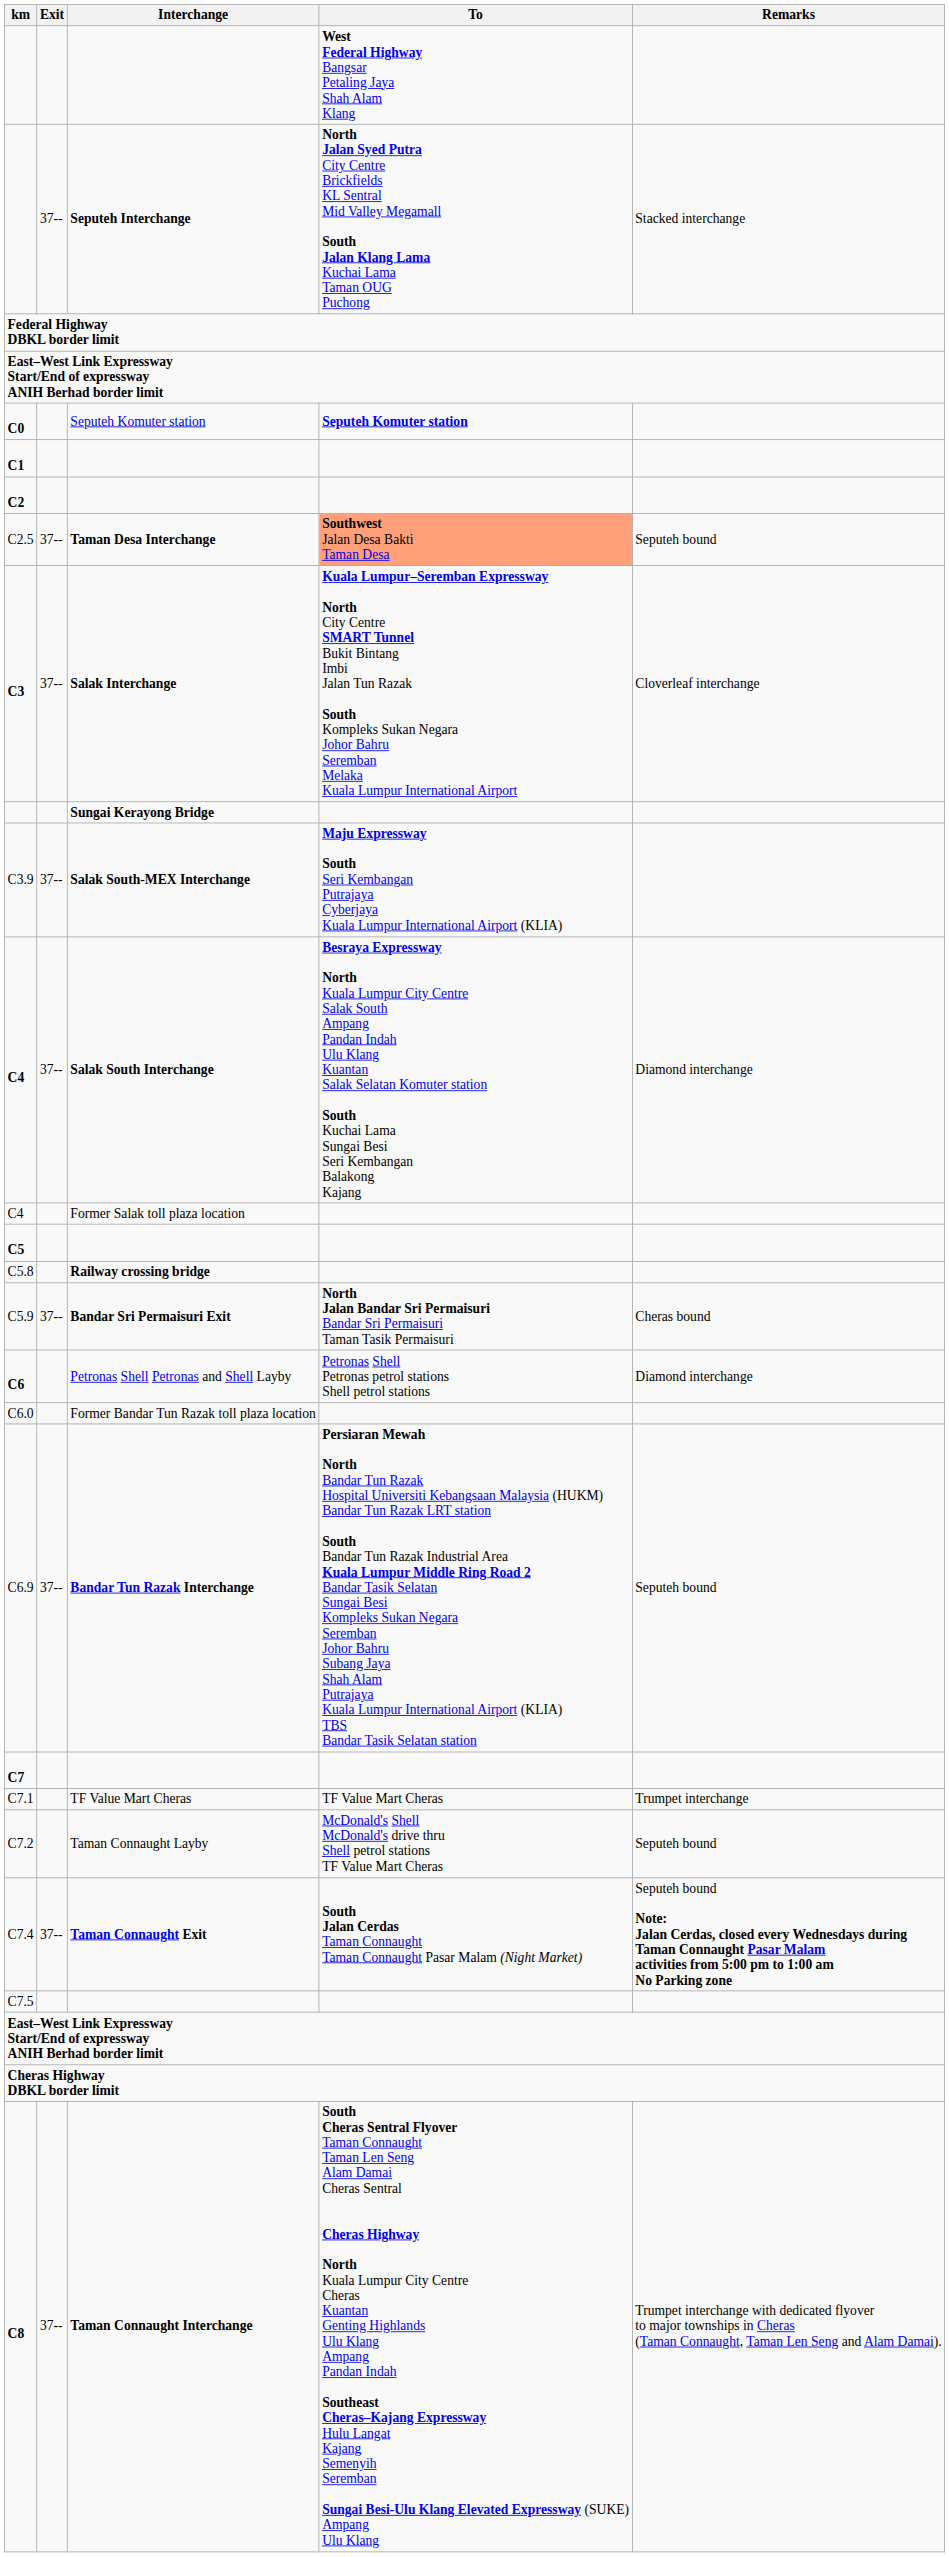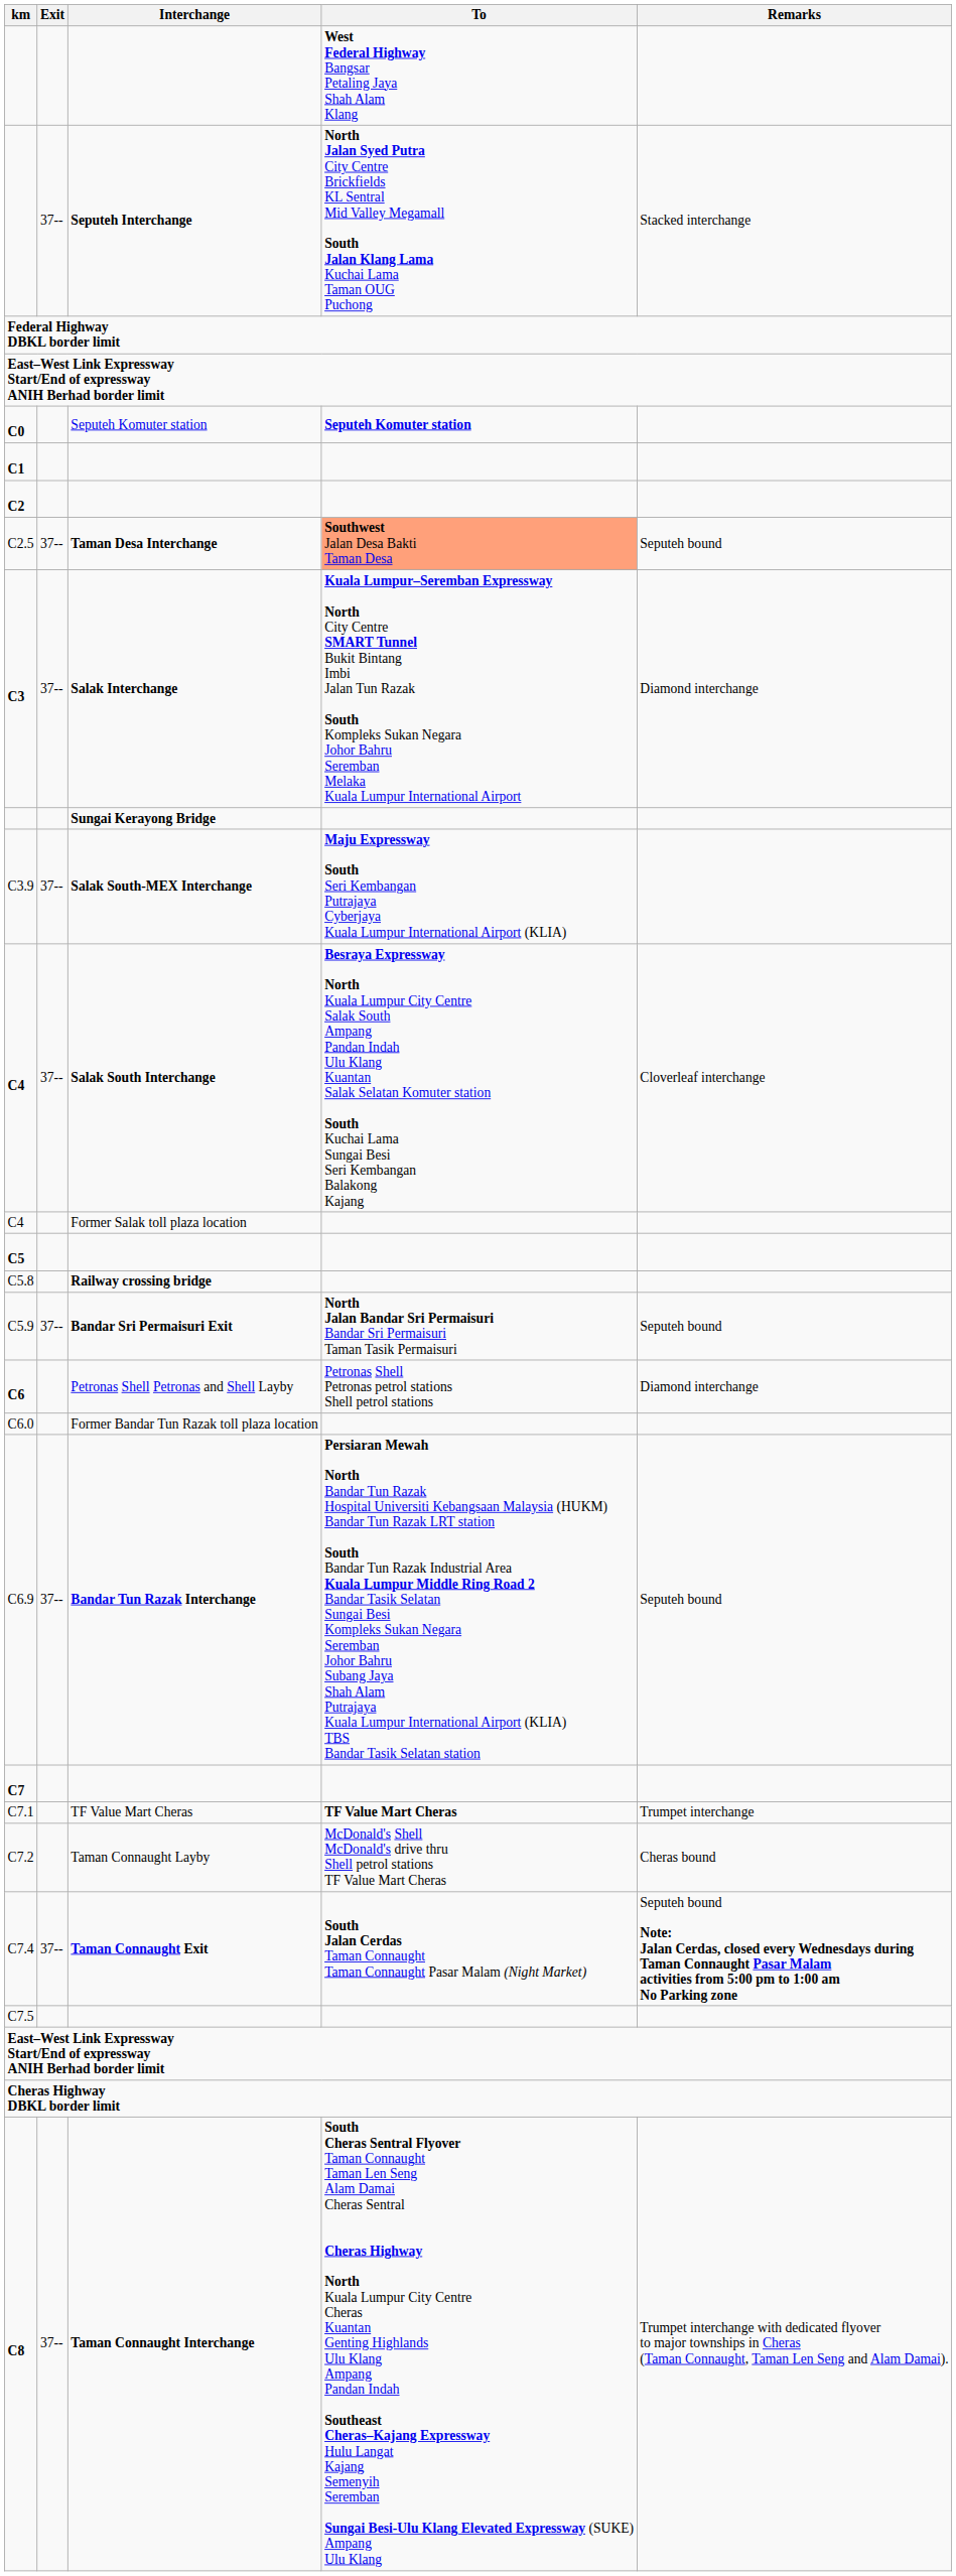 <table class="wikitable">
 <tr>
 <th>km</th>
 <th>Exit</th>
 <th>Interchange</th>
 <th>To</th>
 <th>Remarks</th>
 </tr>
 <tr>
 <td></td>
 <td></td>
 <td></td>
 <td><strong>West</strong><br> <strong><a href='#'>Federal Highway</a></strong><br><a href='#'>Bangsar</a><br><a href='#'>Petaling Jaya</a><br><a href='#'>Shah Alam</a><br><a href='#'>Klang</a></td>
 <td></td>
 </tr>
 <tr>
 <td></td>
 <td>37--</td>
 <td><strong>Seputeh Interchange</strong></td>
 <td><strong>North</strong><br> <strong><a href='#'>Jalan Syed Putra</a></strong><br><a href='#'>City Centre</a><br><a href='#'>Brickfields</a><br><a href='#'>KL Sentral</a> <br><a href='#'>Mid Valley Megamall</a> <br><br><strong>South</strong><br> <strong><a href='#'>Jalan Klang Lama</a></strong><br><a href='#'>Kuchai Lama</a><br><a href='#'>Taman OUG</a><br> <a href='#'>Puchong</a></td>
 <td>Stacked interchange</td>
 </tr>
 <tr>
 <td style="width:600px" colspan="6" style="text-align:center; background:blue;"><strong><span> Federal Highway <br>DBKL border limit</span></strong></td>
 </tr>
 <tr>
 <td style="width:600px" colspan="5" style="text-align:center; background:green;"><strong><span> East–West Link Expressway <br>Start/End of expressway<br>ANIH Berhad border limit</span></strong></td>
 </tr>
 <tr>
 <td><br><strong>C0</strong></td>
 <td></td>
 <td><a href='#'>Seputeh Komuter station</a></td>
 <td><strong><a href='#'>Seputeh Komuter station</a></strong><br></td>
 <td></td>
 </tr>
 <tr>
 <td><br><strong>C1</strong></td>
 <td></td>
 <td></td>
 <td></td>
 <td></td>
 </tr>
 <tr>
 <td><br><strong>C2</strong></td>
 <td></td>
 <td></td>
 <td></td>
 <td></td>
 </tr>
 <tr>
 <td>C2.5</td>
 <td>37--</td>
 <td><strong> Taman Desa Interchange </strong></td>
 <td style="background: lightsalmon;"><strong>Southwest</strong><br> Jalan Desa Bakti<br><a href='#'>Taman Desa</a></td>
 <td>Seputeh bound</td>
 </tr>
 <tr>
 <td><br><strong>C3</strong></td>
 <td>37--</td>
 <td><strong>Salak Interchange</strong></td>
 <td><strong> <a href='#'>Kuala Lumpur–Seremban Expressway</a></strong><br><br><strong>North</strong><br>City Centre<br> <strong><a href='#'>SMART Tunnel</a></strong><br>Bukit Bintang<br>Imbi<br>Jalan Tun Razak<br><br><strong>South</strong><br>Kompleks Sukan Negara<br>  <a href='#'>Johor Bahru</a><br>  <a href='#'>Seremban</a><br>  <a href='#'>Melaka</a><br>  <a href='#'>Kuala Lumpur International Airport</a> </td>
-<td>Cloverleaf interchange</td>
+<td>Diamond interchange</td>
 </tr>
 <tr>
 <td></td>
 <td></td>
 <td><strong>Sungai Kerayong Bridge</strong></td>
 <td></td>
 <td></td>
 </tr>
 <tr>
 <td>C3.9</td>
 <td>37--</td>
 <td><strong> Salak South-MEX Interchange </strong></td>
 <td> <strong><a href='#'>Maju Expressway</a></strong><br><br><strong>South</strong><br> <a href='#'>Seri Kembangan</a><br> <a href='#'>Putrajaya</a><br> <a href='#'>Cyberjaya</a><br>  <a href='#'>Kuala Lumpur International Airport</a> (KLIA)</td>
 <td></td>
 </tr>
 <tr>
 <td><br><strong>C4</strong></td>
 <td>37--</td>
 <td><strong> Salak South Interchange </strong></td>
 <td> <strong><a href='#'>Besraya Expressway</a></strong><br><br><strong>North</strong><br><a href='#'>Kuala Lumpur City Centre</a><br><a href='#'>Salak South</a><br><a href='#'>Ampang</a><br><a href='#'>Pandan Indah</a><br> <a href='#'>Ulu Klang</a><br>   <a href='#'>Kuantan</a><br>  <a href='#'>Salak Selatan Komuter station</a>  <br><br><strong>South</strong><br> Kuchai Lama<br> Sungai Besi<br> Seri Kembangan<br> Balakong<br> Kajang</td>
-<td>Diamond interchange</td>
+<td>Cloverleaf interchange</td>
 </tr>
 <tr>
 <td>C4</td>
 <td></td>
 <td>Former Salak toll plaza location</td>
 <td></td>
 <td></td>
 </tr>
 <tr>
 <td><br><strong>C5</strong></td>
 <td></td>
 <td></td>
 <td></td>
 <td></td>
 </tr>
 <tr>
 <td>C5.8</td>
 <td></td>
 <td><strong>Railway crossing bridge</strong></td>
 <td></td>
 <td></td>
 </tr>
 <tr>
 <td>C5.9</td>
 <td>37--</td>
 <td><strong> Bandar Sri Permaisuri Exit</strong></td>
 <td><strong>North</strong><br><strong>Jalan Bandar Sri Permaisuri</strong><br><a href='#'>Bandar Sri Permaisuri</a><br>Taman Tasik Permaisuri</td>
-<td>Cheras bound</td>
+<td>Seputeh bound</td>
 </tr>
 <tr>
 <td><br><strong>C6</strong></td>
 <td></td>
 <td> <a href='#'>Petronas</a> <a href='#'>Shell</a> <a href='#'>Petronas</a> and <a href='#'>Shell</a> Layby</td>
 <td>  <a href='#'>Petronas</a> <a href='#'>Shell</a><br>Petronas petrol stations<br>Shell petrol stations</td>
 <td>Diamond interchange</td>
 </tr>
 <tr>
 <td>C6.0</td>
 <td></td>
 <td>Former Bandar Tun Razak toll plaza location</td>
 <td></td>
 <td></td>
 </tr>
 <tr>
 <td>C6.9</td>
 <td>37--</td>
 <td><strong><a href='#'>Bandar Tun Razak</a> Interchange </strong></td>
 <td><strong>Persiaran Mewah</strong><br><br><strong>North</strong><br><a href='#'>Bandar Tun Razak</a><br><a href='#'>Hospital Universiti Kebangsaan Malaysia</a> (HUKM) <br>  <a href='#'>Bandar Tun Razak LRT station</a>  <br><br><strong>South</strong><br>Bandar Tun Razak Industrial Area<br> <strong><a href='#'>Kuala Lumpur Middle Ring Road 2</a></strong><br><a href='#'>Bandar Tasik Selatan</a><br><a href='#'>Sungai Besi</a><br><a href='#'>Kompleks Sukan Negara</a><br> <a href='#'>Seremban</a><br> <a href='#'>Johor Bahru</a><br> <a href='#'>Subang Jaya</a><br> <a href='#'>Shah Alam</a><br> <a href='#'>Putrajaya</a><br> <a href='#'>Kuala Lumpur International Airport</a> (KLIA) <br><a href='#'>TBS</a> <br><a href='#'>Bandar Tasik Selatan station</a></td>
 <td>Seputeh bound</td>
 </tr>
 <tr>
 <td><br><strong>C7</strong></td>
 <td></td>
 <td></td>
 <td></td>
 <td></td>
 </tr>
 <tr>
 <td>C7.1</td>
 <td></td>
 <td>TF Value Mart Cheras</td>
-<td>TF Value Mart Cheras <br></td>
+<td><strong>TF Value Mart Cheras <br></strong></td>
 <td>Trumpet interchange</td>
 </tr>
 <tr>
 <td>C7.2</td>
 <td></td>
 <td> Taman Connaught Layby</td>
 <td> <a href='#'>McDonald's</a> <a href='#'>Shell</a><br><a href='#'>McDonald's</a> drive thru<br><a href='#'>Shell</a> petrol stations<br> TF Value Mart Cheras</td>
-<td>Seputeh bound</td>
+<td>Cheras bound</td>
 </tr>
 <tr>
 <td>C7.4</td>
 <td>37--</td>
 <td><strong><a href='#'>Taman Connaught</a> Exit</strong></td>
 <td><strong>South</strong><br><strong>Jalan Cerdas </strong><br><a href='#'>Taman Connaught</a><br><a href='#'>Taman Connaught</a> Pasar Malam <em>(Night Market)</em></td>
 <td>Seputeh bound<br><br><strong>Note:</strong><br><strong>Jalan Cerdas, closed every Wednesdays during<br>Taman Connaught <a href='#'>Pasar Malam</a><br>activities from 5:00 pm to 1:00 am</strong><br><strong>No Parking zone</strong></td>
 </tr>
 <tr>
 <td>C7.5</td>
 <td></td>
 <td></td>
 <td></td>
 <td></td>
 </tr>
 <tr>
 <td style="width:600px" colspan="5" style="text-align:center; background:green;"><strong><span> East–West Link Expressway <br>Start/End of expressway<br>ANIH Berhad border limit</span></strong></td>
 </tr>
 <tr>
 <td style="width:600px" colspan="6" style="text-align:center; background:blue;"><strong><span> Cheras Highway <br>DBKL border limit</span></strong></td>
 </tr>
 <tr>
 <td><br><strong>C8</strong></td>
 <td>37--</td>
 <td><strong> Taman Connaught Interchange </strong></td>
 <td><strong>South</strong><br><strong>Cheras Sentral Flyover</strong><br><a href='#'>Taman Connaught</a><br><a href='#'>Taman Len Seng</a><br><a href='#'>Alam Damai</a><br>Cheras Sentral <br> <br><br> <strong><a href='#'>Cheras Highway</a></strong><br><br><strong>North</strong><br> Kuala Lumpur City Centre<br> Cheras<br>   <a href='#'>Kuantan</a><br> <a href='#'>Genting Highlands</a><br> <a href='#'>Ulu Klang</a><br> <a href='#'>Ampang</a><br> <a href='#'>Pandan Indah</a><br><br><strong>Southeast</strong><br>  <strong><a href='#'>Cheras–Kajang Expressway</a></strong><br><a href='#'>Hulu Langat</a><br> <a href='#'>Kajang</a><br> <a href='#'>Semenyih</a><br> <a href='#'>Seremban</a><br><br> <strong><a href='#'>Sungai Besi-Ulu Klang Elevated Expressway</a></strong> (SUKE)<br><a href='#'>Ampang</a><br><a href='#'>Ulu Klang</a></td>
 <td>Trumpet interchange with dedicated flyover<br>to major townships in <a href='#'>Cheras</a><br>(<a href='#'>Taman Connaught</a>, <a href='#'>Taman Len Seng</a> and <a href='#'>Alam Damai</a>).</td>
 </tr>
 </table>
